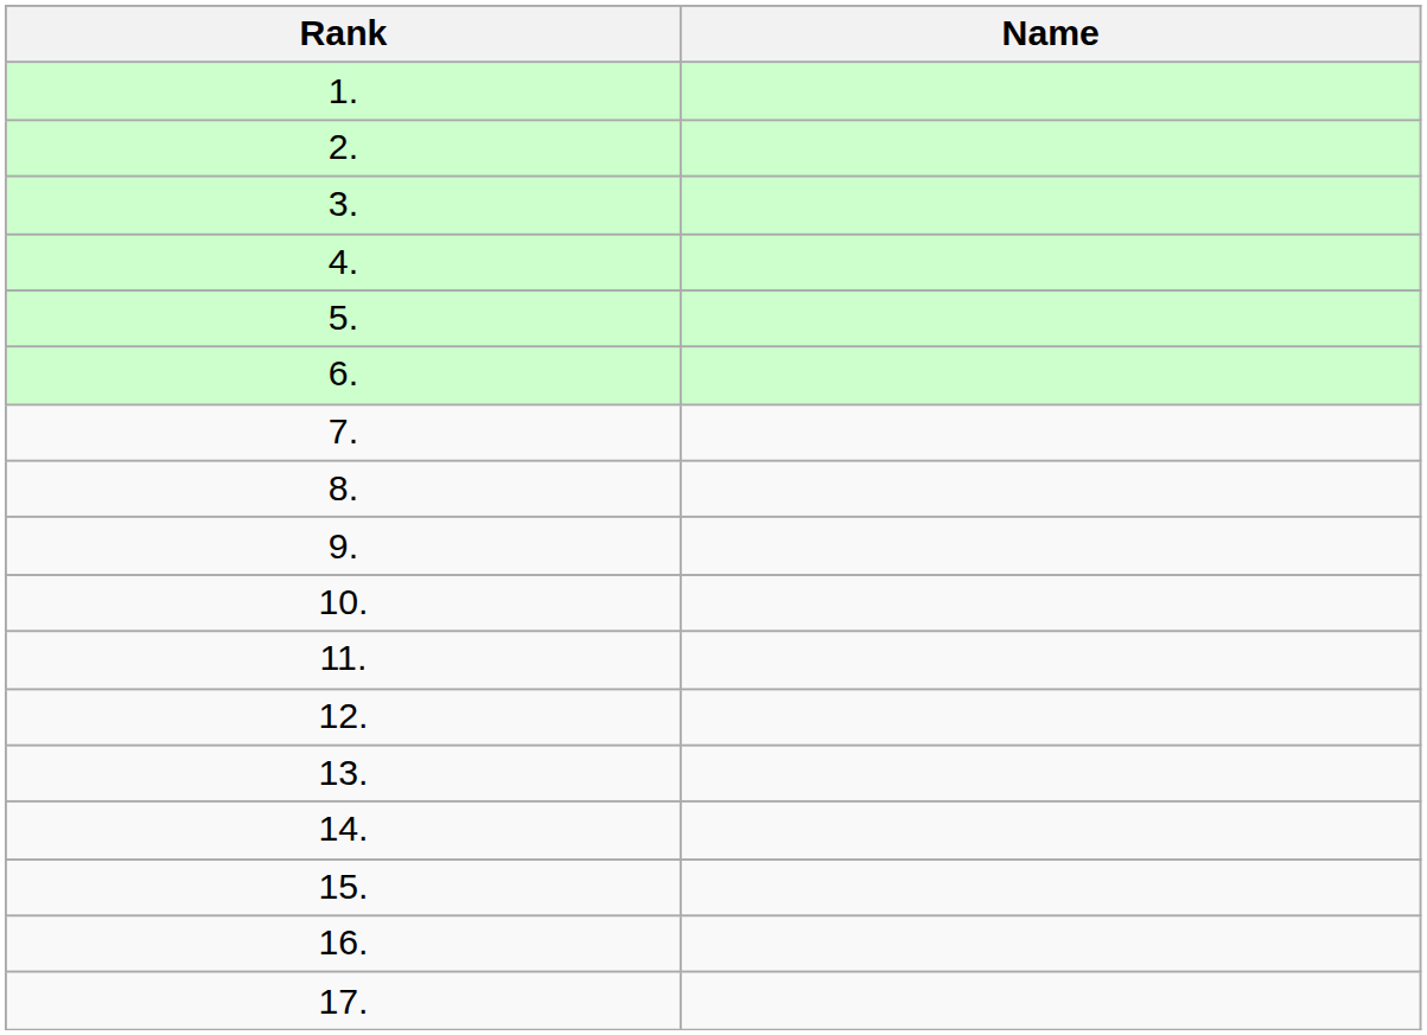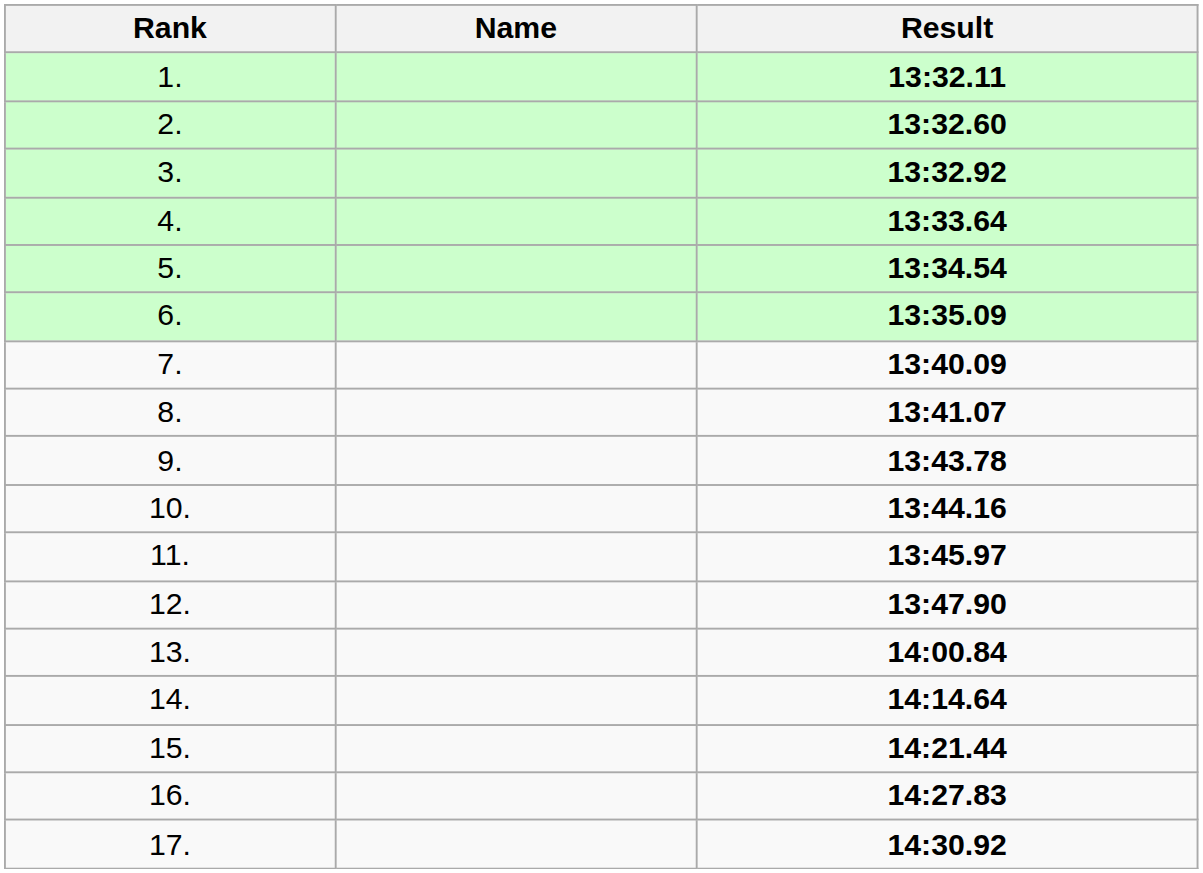 <table class="wikitable sortable"  width=50%>
 <tr>
 <th>Rank</th>
 <th>Name</th>
+<th>Result</th>
 </tr>
 <tr style="background:#ccffcc;">
 <td align="center">1.</td>
 <td></td>
+<td align="center"><strong>13:32.11</strong></td>
 </tr>
 <tr style="background:#ccffcc;">
 <td align="center">2.</td>
 <td></td>
+<td align="center"><strong>13:32.60</strong></td>
 </tr>
 <tr style="background:#ccffcc;">
 <td align="center">3.</td>
 <td></td>
+<td align="center"><strong>13:32.92</strong></td>
 </tr>
 <tr style="background:#ccffcc;">
 <td align="center">4.</td>
 <td></td>
+<td align="center"><strong>13:33.64</strong></td>
 </tr>
 <tr style="background:#ccffcc;">
 <td align="center">5.</td>
 <td></td>
+<td align="center"><strong>13:34.54</strong></td>
 </tr>
 <tr style="background:#ccffcc;">
 <td align="center">6.</td>
 <td></td>
+<td align="center"><strong>13:35.09</strong></td>
 </tr>
 <tr>
 <td align="center">7.</td>
 <td></td>
+<td align="center"><strong>13:40.09</strong></td>
 </tr>
 <tr>
 <td align="center">8.</td>
 <td></td>
+<td align="center"><strong>13:41.07</strong></td>
 </tr>
 <tr>
 <td align="center">9.</td>
 <td></td>
+<td align="center"><strong>13:43.78</strong></td>
 </tr>
 <tr>
 <td align="center">10.</td>
 <td></td>
+<td align="center"><strong>13:44.16</strong></td>
 </tr>
 <tr>
 <td align="center">11.</td>
 <td></td>
+<td align="center"><strong>13:45.97</strong></td>
 </tr>
 <tr>
 <td align="center">12.</td>
 <td></td>
+<td align="center"><strong>13:47.90</strong></td>
 </tr>
 <tr>
 <td align="center">13.</td>
 <td></td>
+<td align="center"><strong>14:00.84</strong></td>
 </tr>
 <tr>
 <td align="center">14.</td>
 <td></td>
+<td align="center"><strong>14:14.64</strong></td>
 </tr>
 <tr>
 <td align="center">15.</td>
 <td></td>
+<td align="center"><strong>14:21.44</strong></td>
 </tr>
 <tr>
 <td align="center">16.</td>
 <td></td>
+<td align="center"><strong>14:27.83</strong></td>
 </tr>
 <tr>
 <td align="center">17.</td>
 <td></td>
+<td align="center"><strong>14:30.92</strong></td>
 </tr>
 </table>
